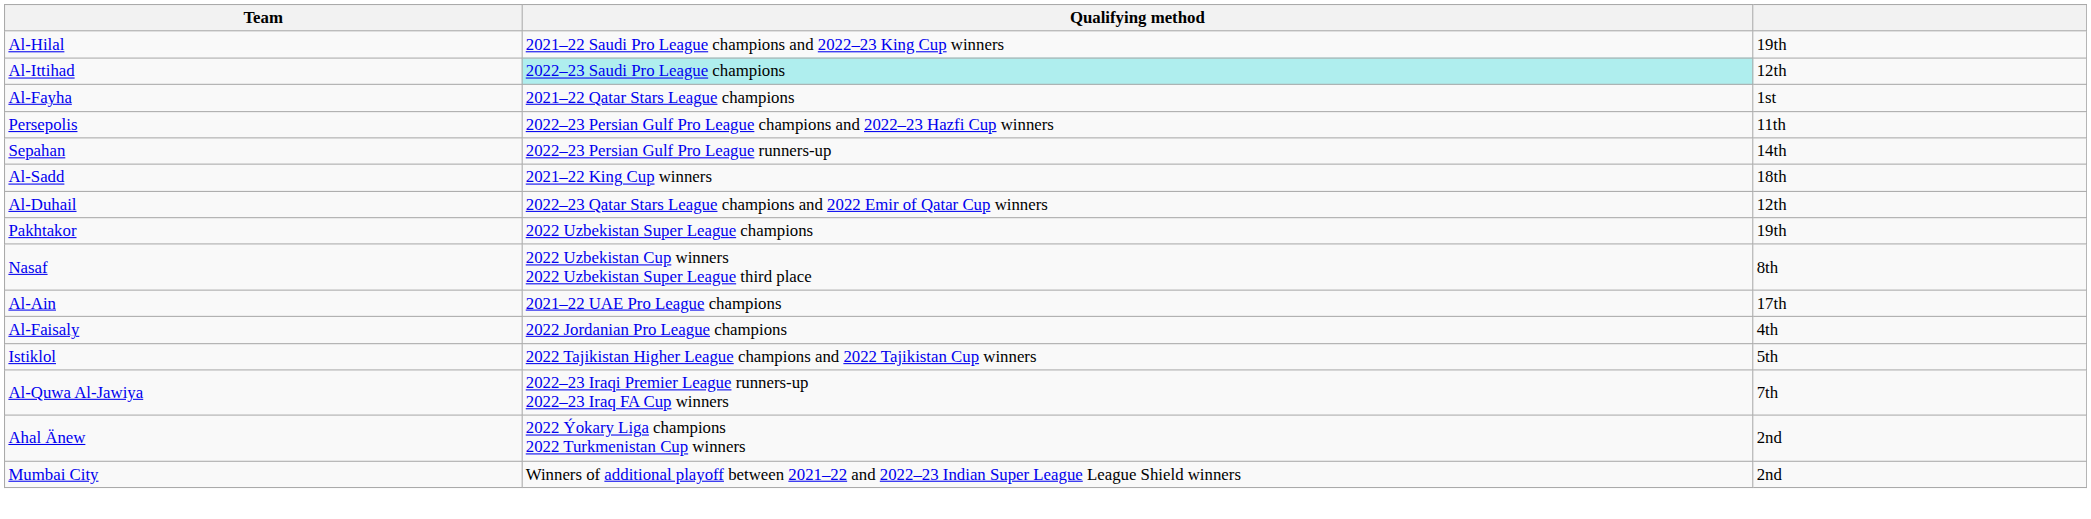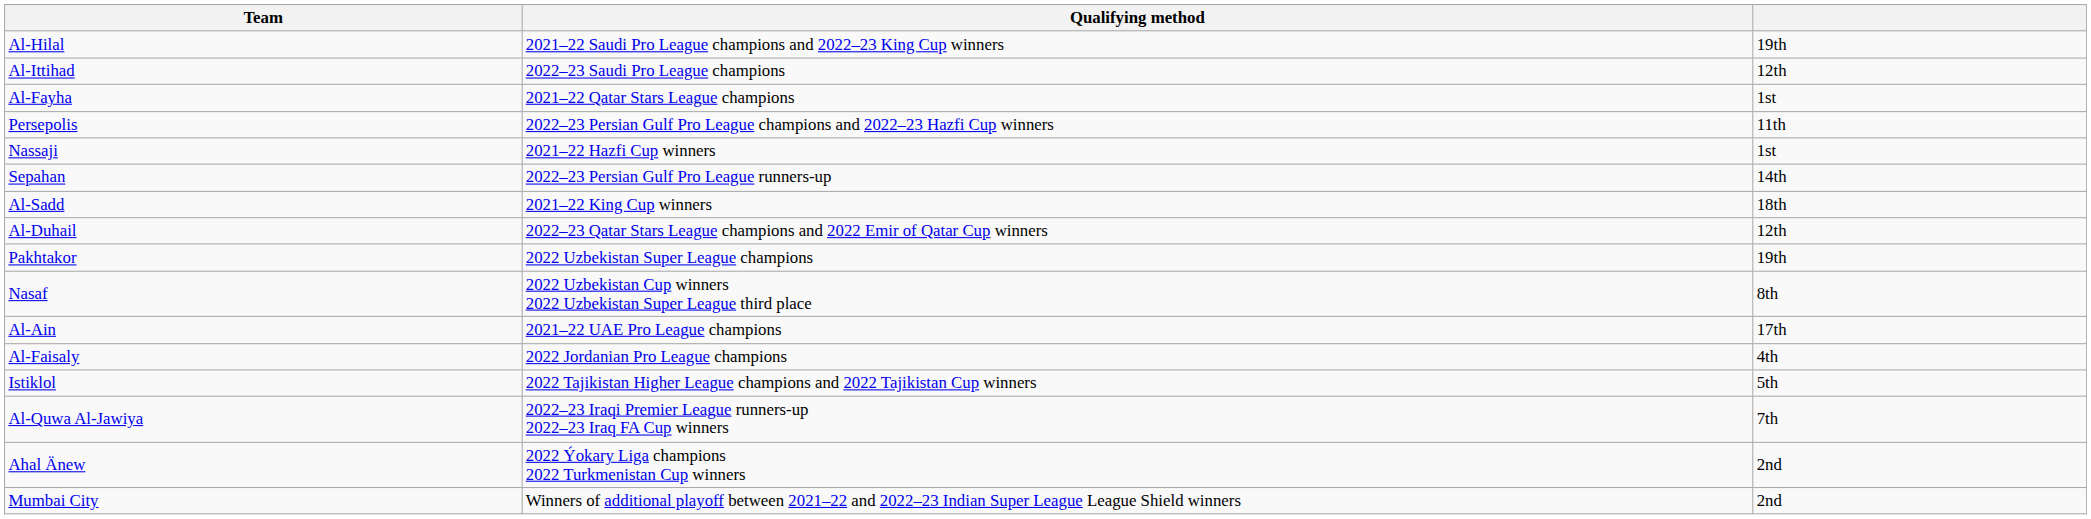 <table class="wikitable" style="table-layout:fixed;width:100%;">
 <tr>
 <th width=25%>Team</th>
 <th width=60%>Qualifying method</th>
 <th width=16%> </th>
 </tr>
 <tr>
 <td> <a href='#'>Al-Hilal</a></td>
 <td><a href='#'>2021–22 Saudi Pro League</a> champions and <a href='#'>2022–23 King Cup</a> winners</td>
 <td>19th </td>
 </tr>
 <tr>
 <td> <a href='#'>Al-Ittihad</a></td>
-<td style="background: paleturquoise;"><a href='#'>2022–23 Saudi Pro League</a> champions</td>
+<td><a href='#'>2022–23 Saudi Pro League</a> champions</td>
 <td>12th </td>
 </tr>
 <tr>
 <td> <a href='#'>Al-Fayha</a></td>
 <td><a href='#'>2021–22 Qatar Stars League</a> champions</td>
 <td>1st</td>
 </tr>
 <tr>
 <td> <a href='#'>Persepolis</a></td>
 <td><a href='#'>2022–23 Persian Gulf Pro League</a> champions and <a href='#'>2022–23 Hazfi Cup</a> winners</td>
 <td>11th </td>
+</tr>
+<tr>
+<td> <a href='#'>Nassaji</a></td>
+<td><a href='#'>2021–22 Hazfi Cup</a> winners</td>
+<td>1st</td>
 </tr>
 <tr>
 <td> <a href='#'>Sepahan</a></td>
 <td><a href='#'>2022–23 Persian Gulf Pro League</a> runners-up</td>
 <td>14th </td>
 </tr>
 <tr>
 <td> <a href='#'>Al-Sadd</a></td>
 <td><a href='#'>2021–22 King Cup</a> winners</td>
 <td>18th </td>
 </tr>
 <tr>
 <td> <a href='#'>Al-Duhail</a></td>
 <td><a href='#'>2022–23 Qatar Stars League</a> champions and <a href='#'>2022 Emir of Qatar Cup</a> winners</td>
 <td>12th </td>
 </tr>
 <tr>
 <td> <a href='#'>Pakhtakor</a></td>
 <td><a href='#'>2022 Uzbekistan Super League</a> champions</td>
 <td>19th </td>
 </tr>
 <tr>
 <td> <a href='#'>Nasaf</a></td>
 <td><a href='#'>2022 Uzbekistan Cup</a> winners<br><a href='#'>2022 Uzbekistan Super League</a> third place</td>
 <td>8th </td>
 </tr>
 <tr>
 <td> <a href='#'>Al-Ain</a></td>
 <td><a href='#'>2021–22 UAE Pro League</a> champions</td>
 <td>17th </td>
 </tr>
 <tr>
 <td> <a href='#'>Al-Faisaly</a></td>
 <td><a href='#'>2022 Jordanian Pro League</a> champions</td>
 <td>4th </td>
 </tr>
 <tr>
 <td> <a href='#'>Istiklol</a></td>
 <td><a href='#'>2022 Tajikistan Higher League</a> champions and <a href='#'>2022 Tajikistan Cup</a> winners</td>
 <td>5th </td>
 </tr>
 <tr>
 <td> <a href='#'>Al-Quwa Al-Jawiya</a></td>
 <td><a href='#'>2022–23 Iraqi Premier League</a> runners-up<br><a href='#'>2022–23 Iraq FA Cup</a> winners</td>
 <td>7th </td>
 </tr>
 <tr>
 <td> <a href='#'>Ahal Änew</a></td>
 <td><a href='#'>2022 Ýokary Liga</a> champions<br><a href='#'>2022 Turkmenistan Cup</a> winners</td>
 <td>2nd </td>
 </tr>
 <tr>
 <td> <a href='#'>Mumbai City</a></td>
 <td>Winners of <a href='#'>additional playoff</a> between <a href='#'>2021–22</a> and <a href='#'>2022–23 Indian Super League</a> League Shield winners</td>
 <td>2nd </td>
 </tr>
 </table>
